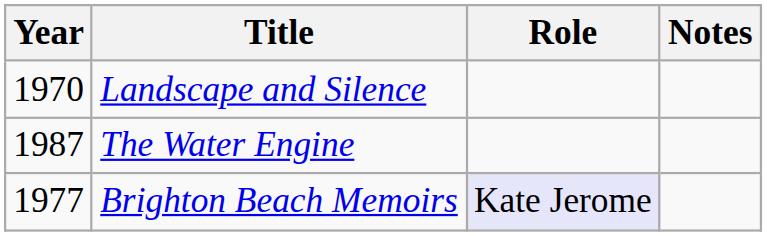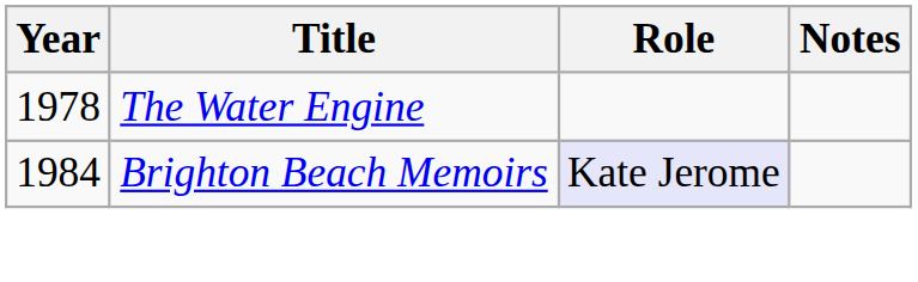 <table class="wikitable sortable">
 <tr>
 <th>Year</th>
 <th>Title</th>
 <th>Role</th>
 <th>Notes</th>
 </tr>
 <tr>
-<td>1970</td>
-<td><em><a href='#'>Landscape and Silence</a></em></td>
-<td></td>
-<td></td>
-</tr>
-<tr>
-<td>1987</td>
+<td>1978</td>
 <td><em><a href='#'>The Water Engine</a></em></td>
 <td></td>
 <td></td>
 </tr>
 <tr>
-<td>1977</td>
+<td>1984</td>
 <td><em><a href='#'>Brighton Beach Memoirs</a></em></td>
 <td style="background: lavender;">Kate Jerome</td>
 <td></td>
 </tr>
 </table>
